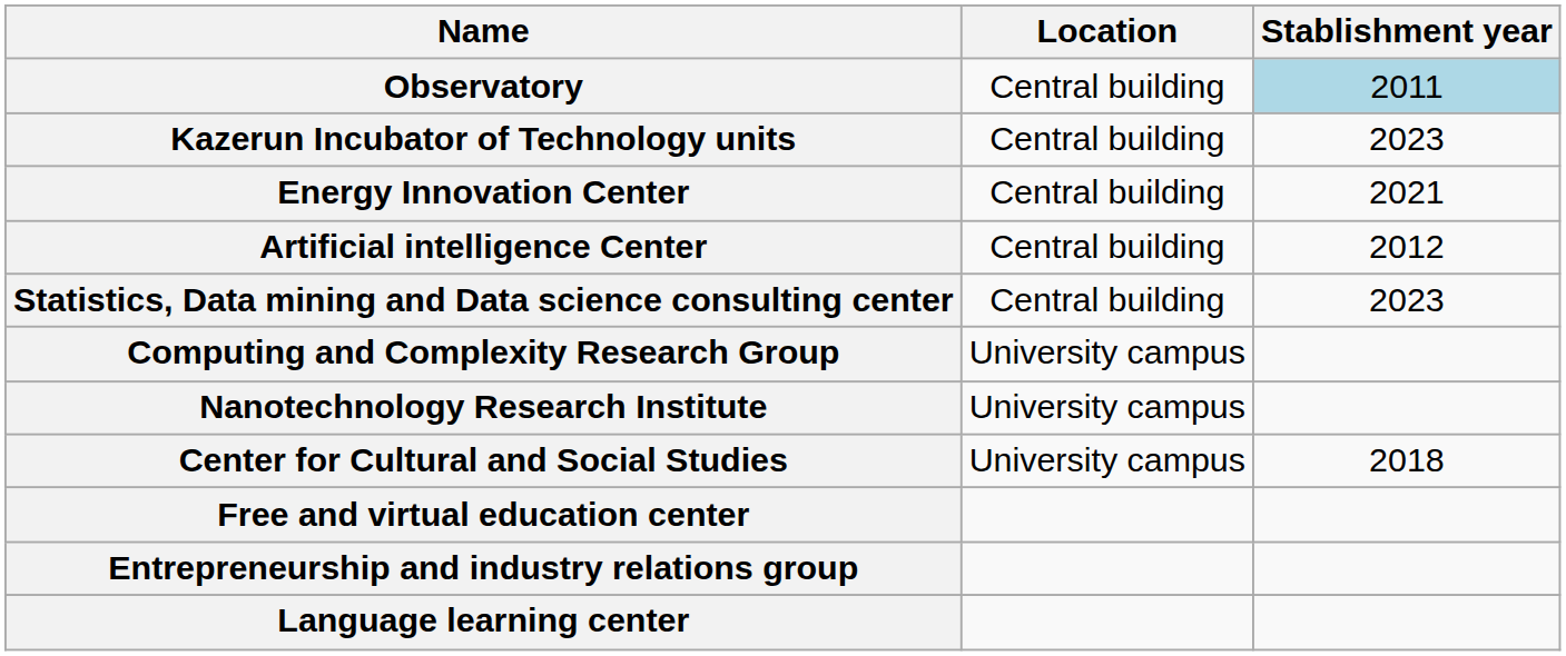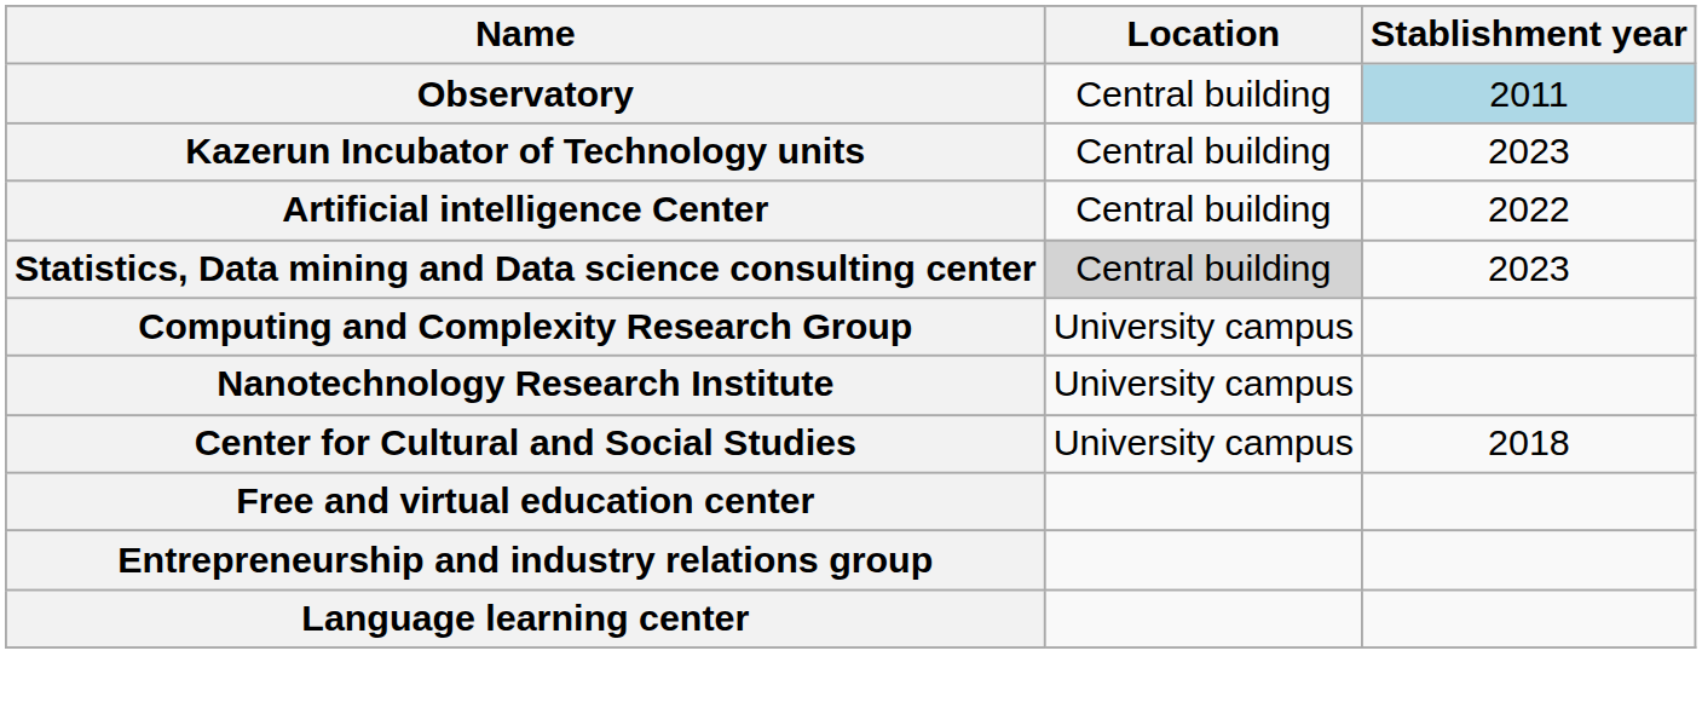 <table class="wikitable" style="text-align: center;">
 <tr>
 <th rowspan=1>Name</th>
 <th rowspan=1>Location</th>
 <th rowspan=1>Stablishment year</th>
 </tr>
 <tr>
 <th>Observatory</th>
 <td>Central building</td>
 <td style="background: lightblue;">2011</td>
 </tr>
 <tr>
 <th>Kazerun Incubator of Technology units</th>
 <td>Central building</td>
 <td>2023</td>
 </tr>
 <tr>
-<th>Energy Innovation Center</th>
-<td>Central building</td>
-<td>2021</td>
-</tr>
-<tr>
 <th>Artificial intelligence Center</th>
 <td>Central building</td>
-<td>2012</td>
+<td>2022</td>
 </tr>
 <tr>
 <th>Statistics, Data mining and Data science consulting center</th>
-<td>Central building</td>
+<td style="background: lightgrey;">Central building</td>
 <td>2023</td>
 </tr>
 <tr>
 <th>Computing and Complexity Research Group</th>
 <td>University campus</td>
 <td></td>
 </tr>
 <tr>
 <th>Nanotechnology Research Institute</th>
 <td>University campus</td>
 <td></td>
 </tr>
 <tr>
 <th>Center for Cultural and Social Studies</th>
 <td>University campus</td>
 <td>2018</td>
 </tr>
 <tr>
 <th>Free and virtual education center</th>
 <td></td>
 <td></td>
 </tr>
 <tr>
 <th>Entrepreneurship and industry relations group</th>
 <td></td>
 <td></td>
 </tr>
 <tr>
 <th>Language learning center</th>
 <td></td>
 <td></td>
 </tr>
 </table>
